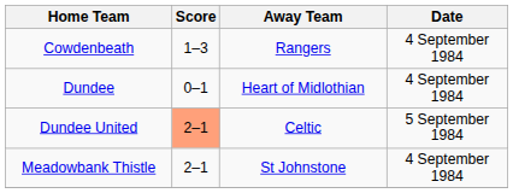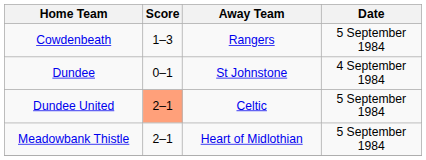 <table class="wikitable" style="text-align:center;">
 <tr>
 <th width=175>Home Team</th>
 <th width=20>Score</th>
 <th width=175>Away Team</th>
 <th width= 125>Date</th>
 </tr>
 <tr>
 <td><a href='#'>Cowdenbeath</a></td>
 <td>1–3</td>
 <td><a href='#'>Rangers</a></td>
-<td>4 September 1984</td>
+<td>5 September 1984</td>
 </tr>
 <tr>
 <td><a href='#'>Dundee</a></td>
 <td>0–1</td>
-<td><a href='#'>Heart of Midlothian</a></td>
+<td><a href='#'>St Johnstone</a></td>
 <td>4 September 1984</td>
 </tr>
 <tr>
 <td><a href='#'>Dundee United</a></td>
 <td style="background: lightsalmon;">2–1</td>
 <td><a href='#'>Celtic</a></td>
 <td>5 September 1984</td>
 </tr>
 <tr>
 <td><a href='#'>Meadowbank Thistle</a></td>
 <td>2–1</td>
-<td><a href='#'>St Johnstone</a></td>
-<td>4 September 1984</td>
+<td><a href='#'>Heart of Midlothian</a></td>
+<td>5 September 1984</td>
 </tr>
 <tr>
 </tr>
 </table>
